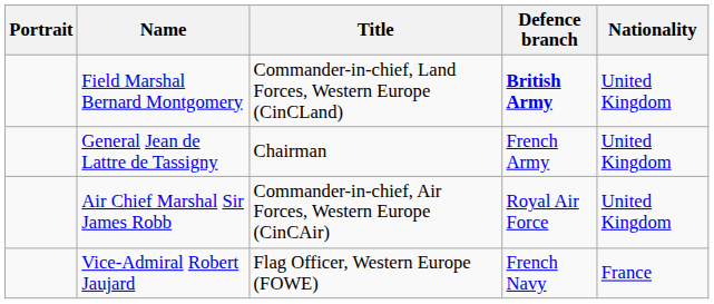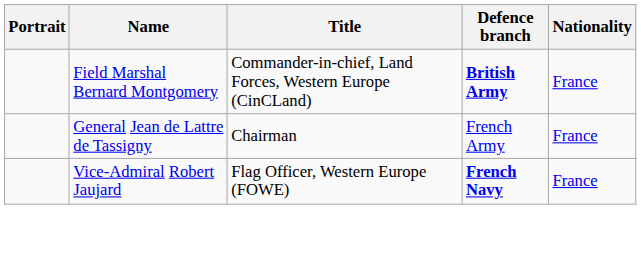 <table class="wikitable">
 <tr>
 <th>Portrait</th>
 <th>Name</th>
 <th class="unsortable">Title</th>
 <th>Defence branch</th>
 <th>Nationality</th>
 </tr>
 <tr>
 <td></td>
 <td><a href='#'>Field Marshal</a> <a href='#'>Bernard Montgomery</a></td>
 <td>Commander-in-chief, Land Forces, Western Europe (CinCLand)</td>
 <td><strong><a href='#'>British Army</a></strong></td>
-<td><a href='#'>United Kingdom</a></td>
+<td><a href='#'>France</a></td>
 </tr>
 <tr>
 <td></td>
 <td><a href='#'>General</a> <a href='#'>Jean de Lattre de Tassigny</a></td>
 <td>Chairman</td>
 <td><a href='#'>French Army</a></td>
-<td><a href='#'>United Kingdom</a></td>
-</tr>
-<tr>
-<td></td>
-<td><a href='#'>Air Chief Marshal</a> <a href='#'>Sir James Robb</a></td>
-<td>Commander-in-chief, Air Forces, Western Europe (CinCAir)</td>
-<td><a href='#'>Royal Air Force</a></td>
-<td><a href='#'>United Kingdom</a></td>
+<td><a href='#'>France</a></td>
 </tr>
 <tr>
 <td></td>
 <td><a href='#'>Vice-Admiral</a> <a href='#'>Robert Jaujard</a></td>
 <td>Flag Officer, Western Europe (FOWE)</td>
-<td><a href='#'>French Navy</a></td>
+<td><strong><a href='#'>French Navy</a></strong></td>
 <td><a href='#'>France</a></td>
 </tr>
 </table>
